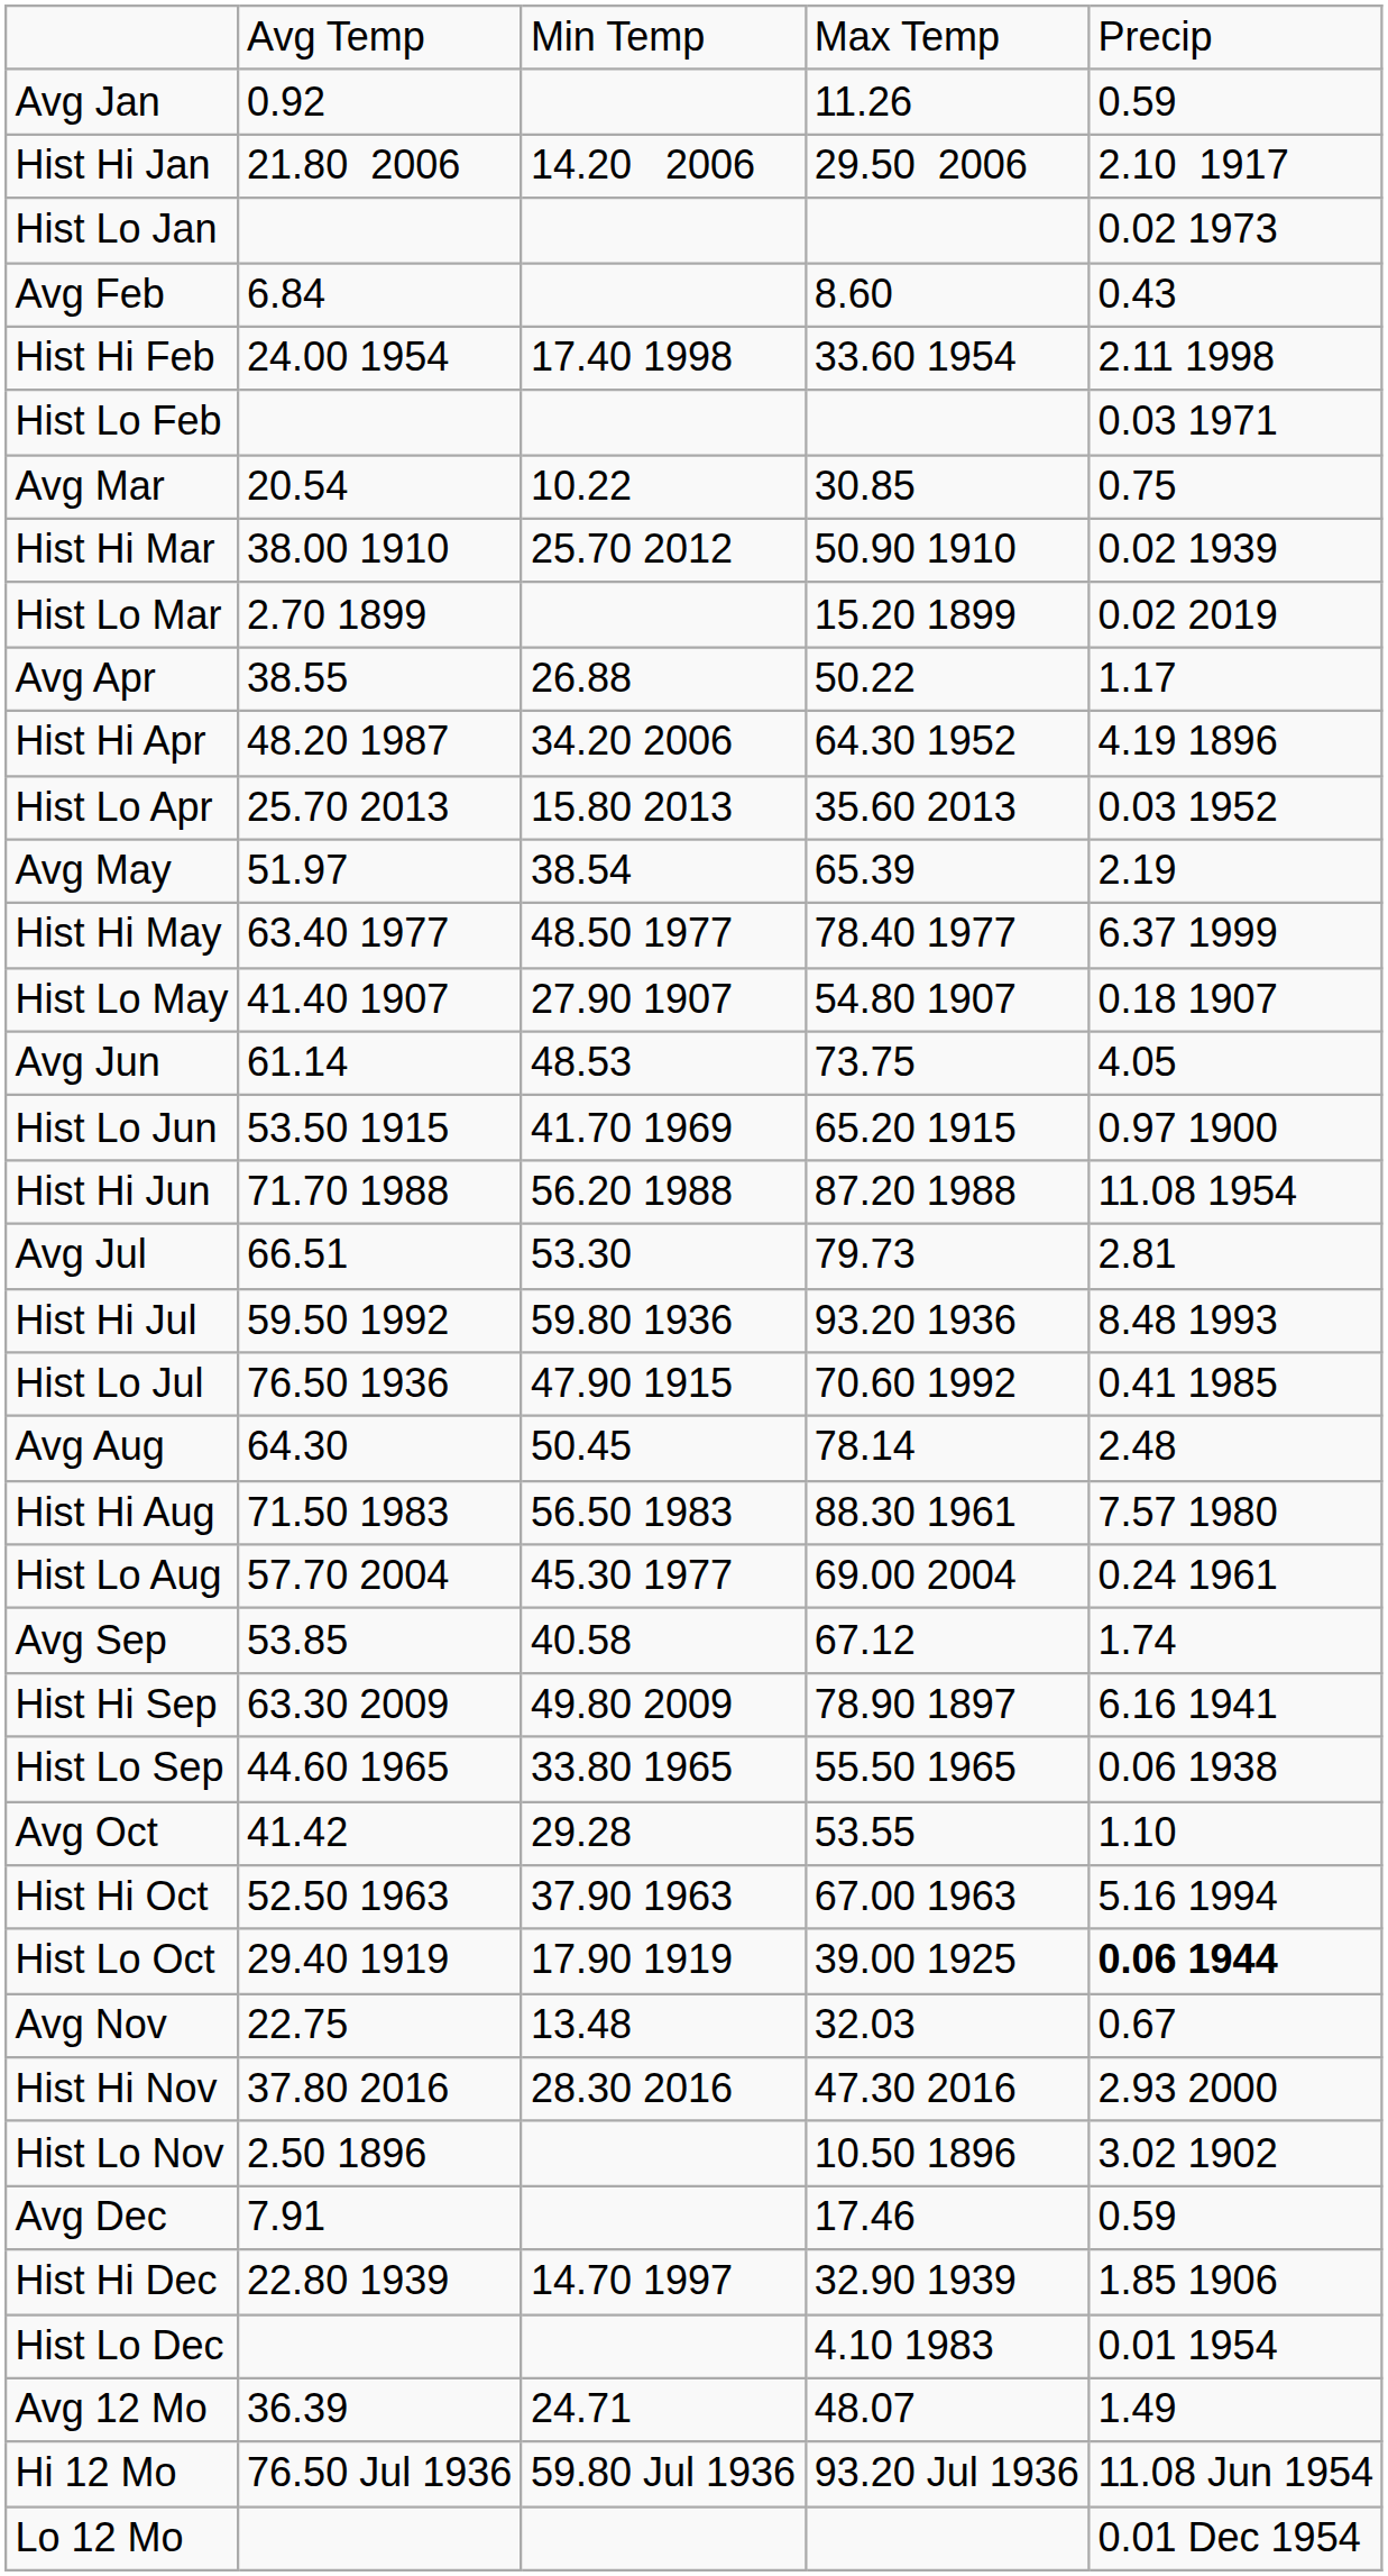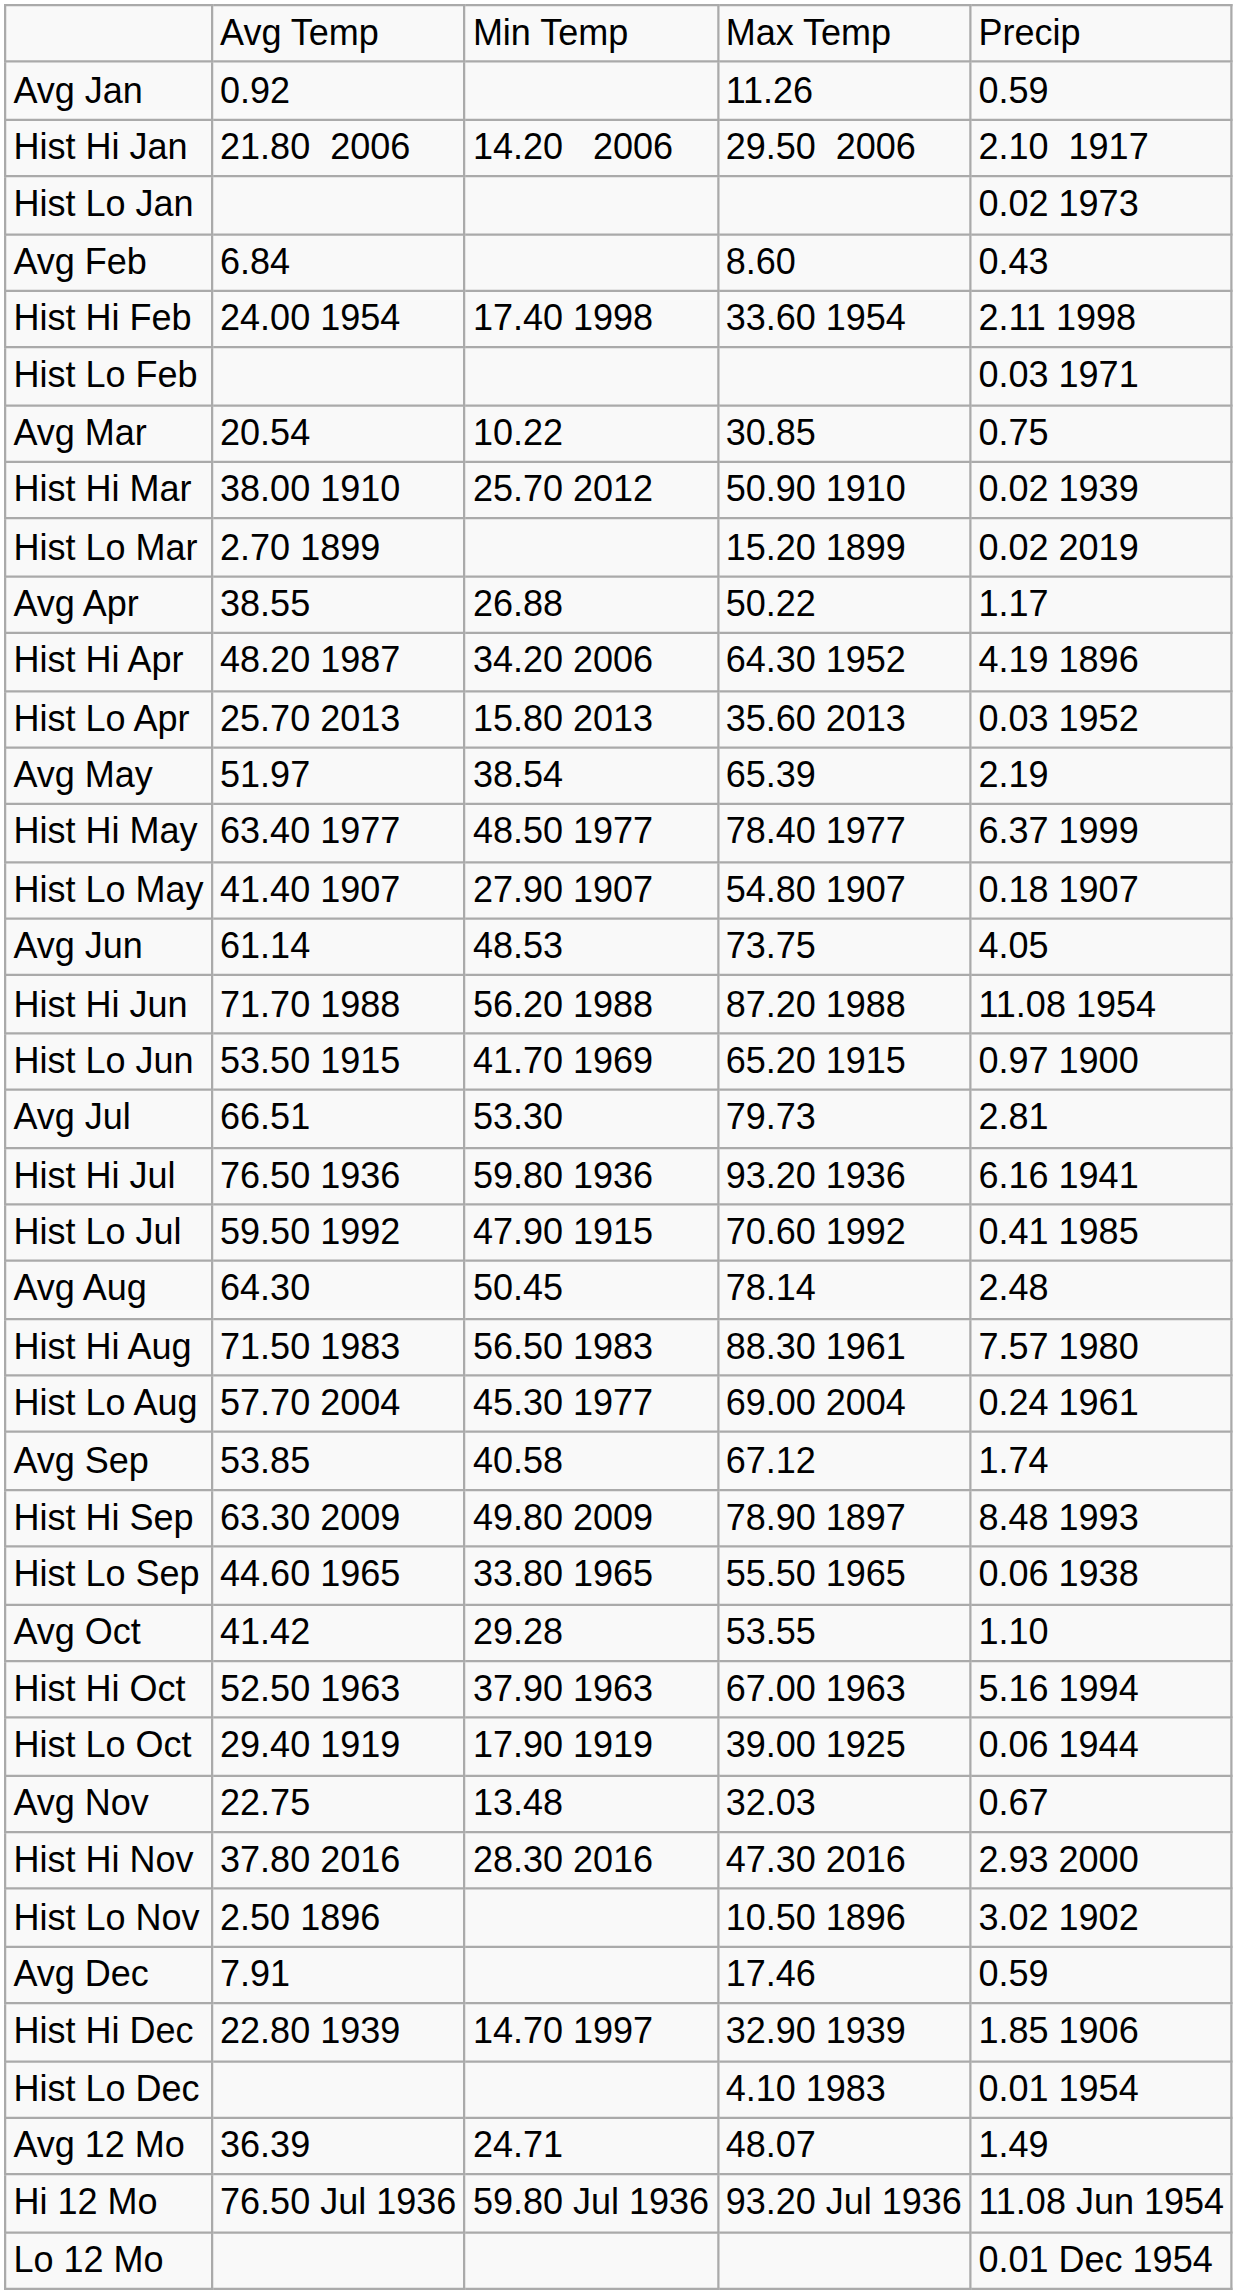 <table class="wikitable">
 <tr>
 <td></td>
 <td>Avg Temp</td>
 <td>Min Temp</td>
 <td>Max Temp</td>
 <td>Precip</td>
 </tr>
 <tr>
 <td>Avg Jan</td>
 <td>0.92</td>
 <td></td>
 <td>11.26</td>
 <td>0.59</td>
 </tr>
 <tr>
 <td>Hist Hi Jan</td>
 <td>21.80  2006</td>
 <td>14.20   2006</td>
 <td>29.50  2006</td>
 <td>2.10  1917</td>
 </tr>
 <tr>
 <td>Hist Lo Jan</td>
 <td></td>
 <td></td>
 <td></td>
 <td>0.02 1973</td>
 </tr>
 <tr>
 <td>Avg Feb</td>
 <td>6.84</td>
 <td></td>
 <td>8.60</td>
 <td>0.43</td>
 </tr>
 <tr>
 <td>Hist Hi Feb</td>
 <td>24.00 1954</td>
 <td>17.40 1998</td>
 <td>33.60 1954</td>
 <td>2.11 1998</td>
 </tr>
 <tr>
 <td>Hist Lo Feb</td>
 <td></td>
 <td></td>
 <td></td>
 <td>0.03 1971</td>
 </tr>
 <tr>
 <td>Avg Mar</td>
 <td>20.54</td>
 <td>10.22</td>
 <td>30.85</td>
 <td>0.75</td>
 </tr>
 <tr>
 <td>Hist Hi Mar</td>
 <td>38.00 1910</td>
 <td>25.70 2012</td>
 <td>50.90 1910</td>
 <td>0.02 1939</td>
 </tr>
 <tr>
 <td>Hist Lo Mar</td>
 <td>2.70 1899</td>
 <td></td>
 <td>15.20 1899</td>
 <td>0.02 2019</td>
 </tr>
 <tr>
 <td>Avg Apr</td>
 <td>38.55</td>
 <td>26.88</td>
 <td>50.22</td>
 <td>1.17</td>
 </tr>
 <tr>
 <td>Hist Hi Apr</td>
 <td>48.20 1987</td>
 <td>34.20 2006</td>
 <td>64.30 1952</td>
 <td>4.19 1896</td>
 </tr>
 <tr>
 <td>Hist Lo Apr</td>
 <td>25.70 2013</td>
 <td>15.80 2013</td>
 <td>35.60 2013</td>
 <td>0.03 1952</td>
 </tr>
 <tr>
 <td>Avg May</td>
 <td>51.97</td>
 <td>38.54</td>
 <td>65.39</td>
 <td>2.19</td>
 </tr>
 <tr>
 <td>Hist Hi May</td>
 <td>63.40 1977</td>
 <td>48.50 1977</td>
 <td>78.40 1977</td>
 <td>6.37 1999</td>
 </tr>
 <tr>
 <td>Hist Lo May</td>
 <td>41.40 1907</td>
 <td>27.90 1907</td>
 <td>54.80 1907</td>
 <td>0.18 1907</td>
 </tr>
 <tr>
 <td>Avg Jun</td>
 <td>61.14</td>
 <td>48.53</td>
 <td>73.75</td>
 <td>4.05</td>
 </tr>
 <tr>
+<td>Hist Hi Jun</td>
+<td>71.70 1988</td>
+<td>56.20 1988</td>
+<td>87.20 1988</td>
+<td>11.08 1954</td>
+</tr>
+<tr>
 <td>Hist Lo Jun</td>
 <td>53.50 1915</td>
 <td>41.70 1969</td>
 <td>65.20 1915</td>
 <td>0.97 1900</td>
-</tr>
-<tr>
-<td>Hist Hi Jun</td>
-<td>71.70 1988</td>
-<td>56.20 1988</td>
-<td>87.20 1988</td>
-<td>11.08 1954</td>
 </tr>
 <tr>
 <td>Avg Jul</td>
 <td>66.51</td>
 <td>53.30</td>
 <td>79.73</td>
 <td>2.81</td>
 </tr>
 <tr>
 <td>Hist Hi Jul</td>
-<td>59.50 1992</td>
+<td>76.50 1936</td>
 <td>59.80 1936</td>
 <td>93.20 1936</td>
-<td>8.48 1993</td>
+<td>6.16 1941</td>
 </tr>
 <tr>
 <td>Hist Lo Jul</td>
-<td>76.50 1936</td>
+<td>59.50 1992</td>
 <td>47.90 1915</td>
 <td>70.60 1992</td>
 <td>0.41 1985</td>
 </tr>
 <tr>
 <td>Avg Aug</td>
 <td>64.30</td>
 <td>50.45</td>
 <td>78.14</td>
 <td>2.48</td>
 </tr>
 <tr>
 <td>Hist Hi Aug</td>
 <td>71.50 1983</td>
 <td>56.50 1983</td>
 <td>88.30 1961</td>
 <td>7.57 1980</td>
 </tr>
 <tr>
 <td>Hist Lo Aug</td>
 <td>57.70 2004</td>
 <td>45.30 1977</td>
 <td>69.00 2004</td>
 <td>0.24 1961</td>
 </tr>
 <tr>
 <td>Avg Sep</td>
 <td>53.85</td>
 <td>40.58</td>
 <td>67.12</td>
 <td>1.74</td>
 </tr>
 <tr>
 <td>Hist Hi Sep</td>
 <td>63.30 2009</td>
 <td>49.80 2009</td>
 <td>78.90 1897</td>
-<td>6.16 1941</td>
+<td>8.48 1993</td>
 </tr>
 <tr>
 <td>Hist Lo Sep</td>
 <td>44.60 1965</td>
 <td>33.80 1965</td>
 <td>55.50 1965</td>
 <td>0.06 1938</td>
 </tr>
 <tr>
 <td>Avg Oct</td>
 <td>41.42</td>
 <td>29.28</td>
 <td>53.55</td>
 <td>1.10</td>
 </tr>
 <tr>
 <td>Hist Hi Oct</td>
 <td>52.50 1963</td>
 <td>37.90 1963</td>
 <td>67.00 1963</td>
 <td>5.16 1994</td>
 </tr>
 <tr>
 <td>Hist Lo Oct</td>
 <td>29.40 1919</td>
 <td>17.90 1919</td>
 <td>39.00 1925</td>
-<td><strong>0.06 1944</strong></td>
+<td>0.06 1944</td>
 </tr>
 <tr>
 <td>Avg Nov</td>
 <td>22.75</td>
 <td>13.48</td>
 <td>32.03</td>
 <td>0.67</td>
 </tr>
 <tr>
 <td>Hist Hi Nov</td>
 <td>37.80 2016</td>
 <td>28.30 2016</td>
 <td>47.30 2016</td>
 <td>2.93 2000</td>
 </tr>
 <tr>
 <td>Hist Lo Nov</td>
 <td>2.50 1896</td>
 <td></td>
 <td>10.50 1896</td>
 <td>3.02 1902</td>
 </tr>
 <tr>
 <td>Avg Dec</td>
 <td>7.91</td>
 <td></td>
 <td>17.46</td>
 <td>0.59</td>
 </tr>
 <tr>
 <td>Hist Hi Dec</td>
 <td>22.80 1939</td>
 <td>14.70 1997</td>
 <td>32.90 1939</td>
 <td>1.85 1906</td>
 </tr>
 <tr>
 <td>Hist Lo Dec</td>
 <td></td>
 <td></td>
 <td>4.10 1983</td>
 <td>0.01 1954</td>
 </tr>
 <tr>
 <td>Avg 12 Mo</td>
 <td>36.39</td>
 <td>24.71</td>
 <td>48.07</td>
 <td>1.49</td>
 </tr>
 <tr>
 <td>Hi 12 Mo</td>
 <td>76.50 Jul 1936</td>
 <td>59.80 Jul 1936</td>
 <td>93.20 Jul 1936</td>
 <td>11.08 Jun 1954</td>
 </tr>
 <tr>
 <td>Lo 12 Mo</td>
 <td></td>
 <td></td>
 <td></td>
 <td>0.01 Dec 1954</td>
 </tr>
 </table>
